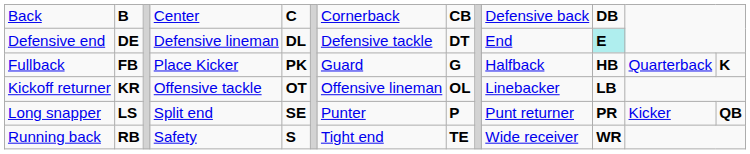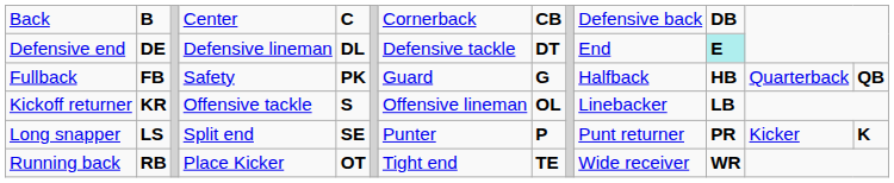 <table class="wikitable">
 <tr>
 <td><a href='#'>Back</a></td>
 <td><strong>B</strong></td>
 <td rowspan="6" style="background-color:lightgrey;"></td>
 <td><a href='#'>Center</a></td>
 <td><strong>C</strong></td>
 <td rowspan="6" style="background-color:lightgrey;"></td>
 <td><a href='#'>Cornerback</a></td>
 <td><strong>CB</strong></td>
 <td rowspan="6" style="background-color:lightgrey;"></td>
 <td><a href='#'>Defensive back</a></td>
 <td><strong>DB</strong></td>
 </tr>
 <tr>
 <td><a href='#'>Defensive end</a></td>
 <td><strong>DE</strong></td>
 <td><a href='#'>Defensive lineman</a></td>
 <td><strong>DL</strong></td>
 <td><a href='#'>Defensive tackle</a></td>
 <td><strong>DT</strong></td>
 <td><a href='#'>End</a></td>
 <td style="background: paleturquoise;"><strong>E</strong></td>
 </tr>
 <tr>
 <td><a href='#'>Fullback</a></td>
 <td><strong>FB</strong></td>
-<td><a href='#'>Place Kicker</a></td>
+<td><a href='#'>Safety</a></td>
 <td><strong>PK</strong></td>
 <td><a href='#'>Guard</a></td>
 <td><strong>G</strong></td>
 <td><a href='#'>Halfback</a></td>
 <td><strong>HB</strong></td>
 <td><a href='#'>Quarterback</a></td>
-<td><strong>K</strong></td>
+<td><strong>QB</strong></td>
 </tr>
 <tr>
 <td><a href='#'>Kickoff returner</a></td>
 <td><strong>KR</strong></td>
 <td><a href='#'>Offensive tackle</a></td>
-<td><strong>OT</strong></td>
+<td><strong>S</strong></td>
 <td><a href='#'>Offensive lineman</a></td>
 <td><strong>OL</strong></td>
 <td><a href='#'>Linebacker</a></td>
 <td><strong>LB</strong></td>
 </tr>
 <tr>
 <td><a href='#'>Long snapper</a></td>
 <td><strong>LS</strong></td>
 <td><a href='#'>Split end</a></td>
 <td><strong>SE</strong></td>
 <td><a href='#'>Punter</a></td>
 <td><strong>P</strong></td>
 <td><a href='#'>Punt returner</a></td>
 <td><strong>PR</strong></td>
 <td><a href='#'>Kicker</a></td>
-<td><strong>QB</strong></td>
+<td><strong>K</strong></td>
 </tr>
 <tr>
 <td><a href='#'>Running back</a></td>
 <td><strong>RB</strong></td>
-<td><a href='#'>Safety</a></td>
-<td><strong>S</strong></td>
+<td><a href='#'>Place Kicker</a></td>
+<td><strong>OT</strong></td>
 <td><a href='#'>Tight end</a></td>
 <td><strong>TE</strong></td>
 <td><a href='#'>Wide receiver</a></td>
 <td><strong>WR</strong></td>
 </tr>
 </table>
